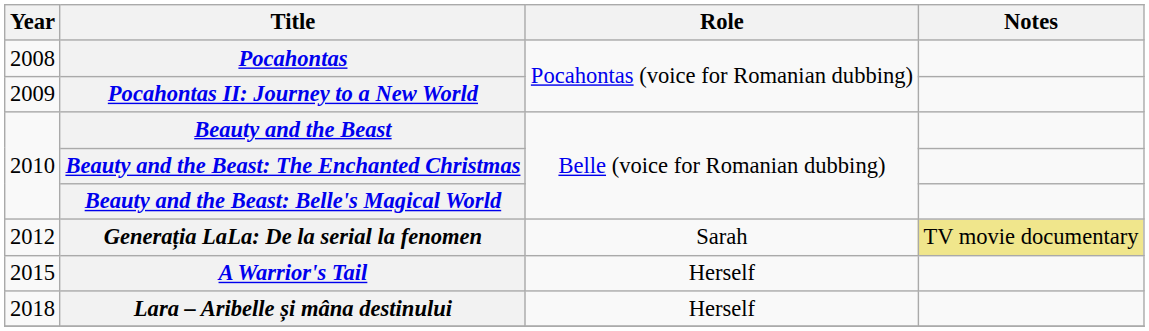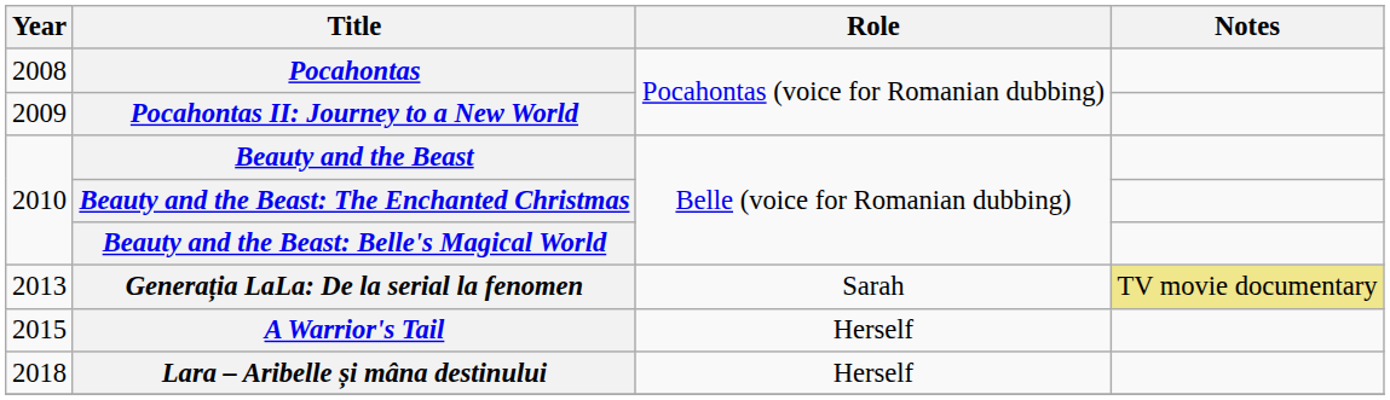 <table class="wikitable plainrowheaders" style="text-align:center;">
 <tr>
 <th scope="col">Year</th>
 <th scope="col">Title</th>
 <th scope="col">Role</th>
 <th scope="col" class="unsortable">Notes</th>
 </tr>
 <tr>
 <td>2008</td>
 <th scope="row"><em><a href='#'>Pocahontas</a></em></th>
 <td rowspan=2><a href='#'>Pocahontas</a> (voice for Romanian dubbing)</td>
 <td></td>
 </tr>
 <tr>
 <td>2009</td>
 <th scope="row"><em><a href='#'>Pocahontas II: Journey to a New World</a></em></th>
 <td></td>
 </tr>
 <tr>
 <td rowspan=3>2010</td>
 <th scope="row"><em><a href='#'>Beauty and the Beast</a></em></th>
 <td rowspan=3><a href='#'>Belle</a> (voice for Romanian dubbing)</td>
 <td></td>
 </tr>
 <tr>
 <th scope="row"><em><a href='#'>Beauty and the Beast: The Enchanted Christmas</a></em></th>
 <td></td>
 </tr>
 <tr>
 <th scope="row"><em><a href='#'>Beauty and the Beast: Belle's Magical World</a></em></th>
 <td></td>
 </tr>
 <tr>
-<td>2012</td>
+<td>2013</td>
 <th scope="row"><em>Generația LaLa: De la serial la fenomen</em></th>
 <td>Sarah</td>
 <td style="background: khaki;">TV movie documentary</td>
 </tr>
 <tr>
 <td>2015</td>
 <th scope="row"><em><a href='#'>A Warrior's Tail</a></em></th>
 <td>Herself</td>
 <td></td>
 </tr>
 <tr>
 <td>2018</td>
 <th scope="row"><em>Lara – Aribelle și mâna destinului</em></th>
 <td>Herself</td>
 <td></td>
 </tr>
 <tr>
 </tr>
 </table>
